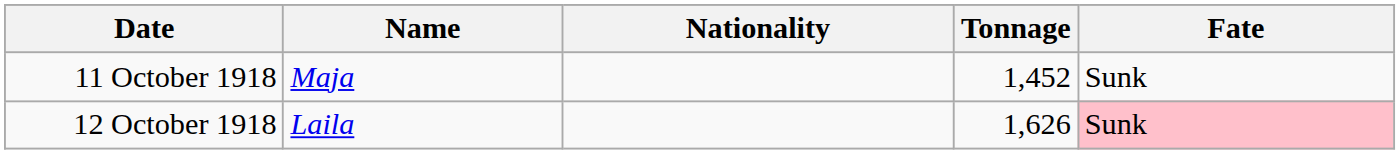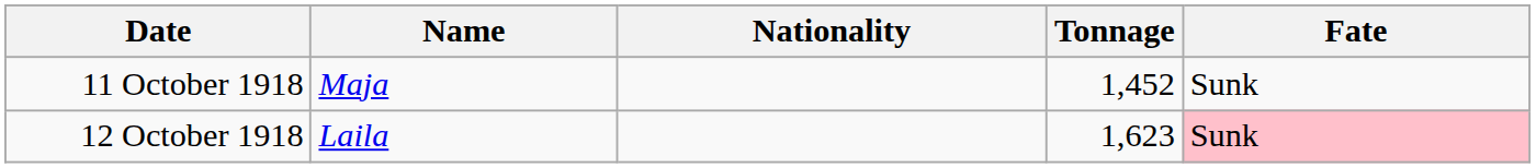 <table class="wikitable sortable">
 <tr>
 <th width="140px">Date</th>
 <th width="140px">Name</th>
 <th width="200px">Nationality</th>
 <th width="25px">Tonnage</th>
 <th width="160px">Fate</th>
 </tr>
 <tr>
 <td align="right">11 October 1918</td>
 <td align="left"><a href='#'><em>Maja</em></a></td>
 <td align="left"></td>
 <td align="right">1,452</td>
 <td align="left">Sunk</td>
 </tr>
 <tr>
 <td align="right">12 October 1918</td>
 <td align="left"><a href='#'><em>Laila</em></a></td>
 <td align="left"></td>
-<td align="right">1,626</td>
+<td align="right">1,623</td>
 <td align="left" style="background: pink;">Sunk</td>
 </tr>
 </table>
